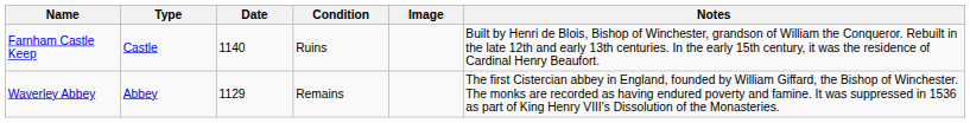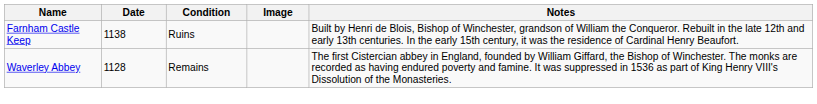 <table class="wikitable sortable" width="100%">
 <tr>
 <th width="12%">Name</th>
-<th width="10%">Type</th>
 <th width="8%">Date</th>
 <th width="10%">Condition</th>
 <th class="unsortable" width="90px">Image</th>
 <th class="unsortable">Notes</th>
 </tr>
 <tr>
 <td><a href='#'>Farnham Castle Keep</a></td>
-<td><a href='#'>Castle</a></td>
-<td>1140</td>
+<td>1138</td>
 <td>Ruins</td>
 <td></td>
 <td>Built by Henri de Blois, Bishop of Winchester, grandson of William the Conqueror. Rebuilt in the late 12th and early 13th centuries. In the early 15th century, it was the residence of Cardinal Henry Beaufort.</td>
 </tr>
 <tr>
 <td><a href='#'>Waverley Abbey</a></td>
-<td><a href='#'>Abbey</a></td>
-<td>1129</td>
+<td>1128</td>
 <td>Remains</td>
 <td></td>
 <td>The first Cistercian abbey in England, founded by William Giffard, the Bishop of Winchester. The monks are recorded as having endured poverty and famine. It was suppressed in 1536 as part of King Henry VIII's Dissolution of the Monasteries.</td>
 </tr>
 </table>
